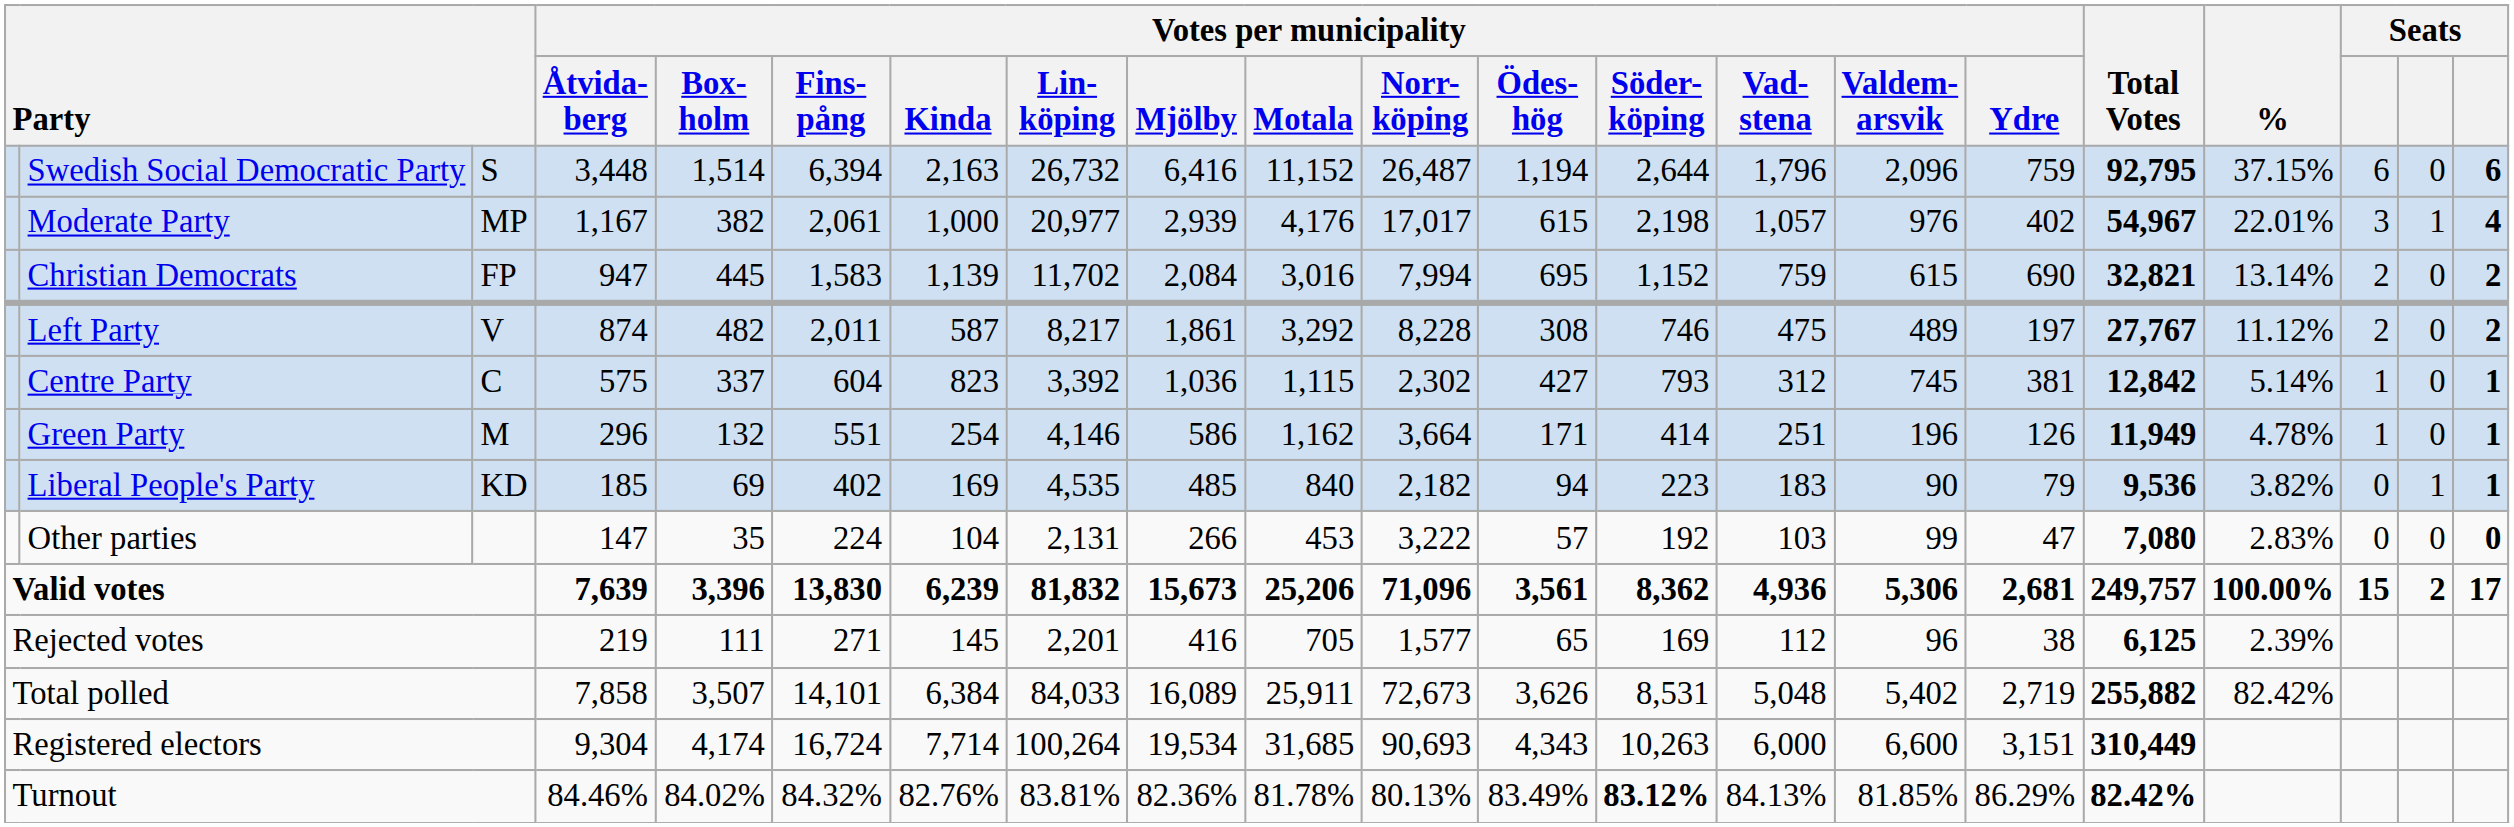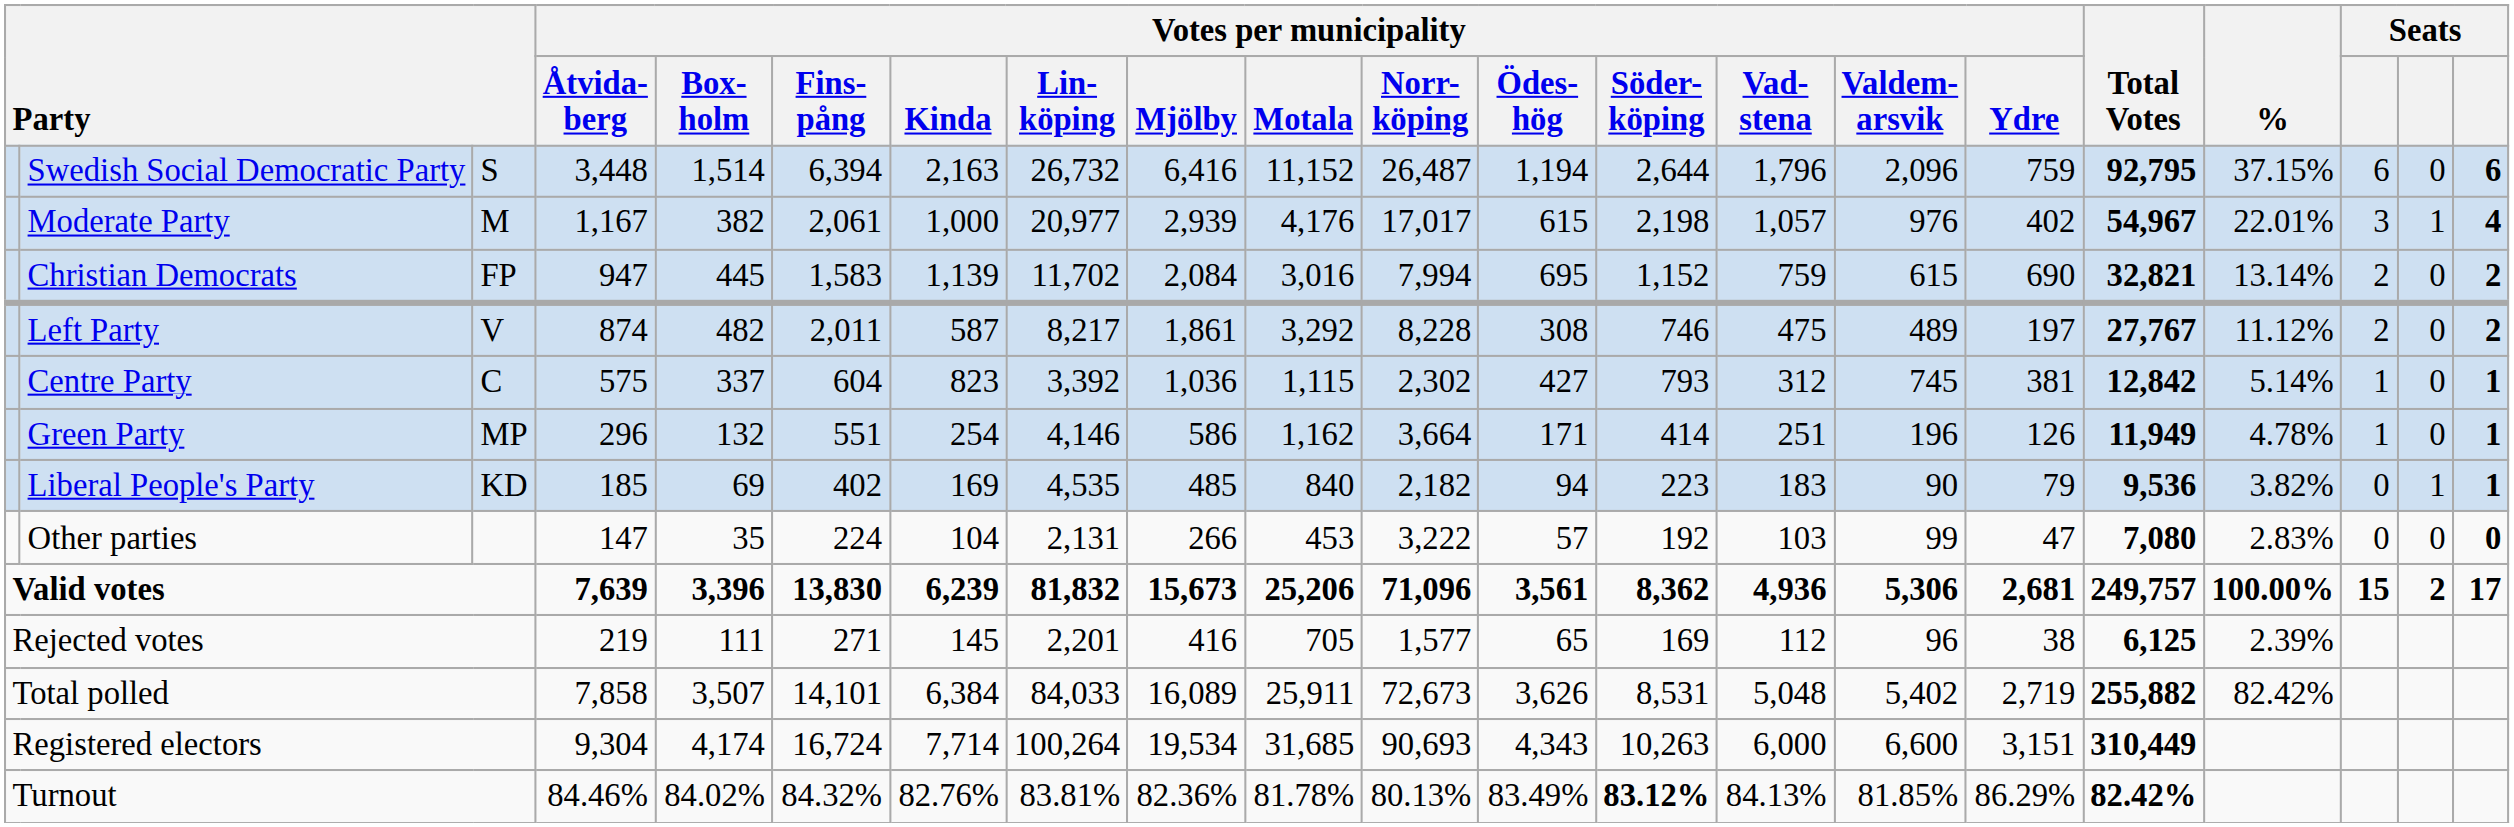 <table class="wikitable" border="1" style="text-align:right;">
 <tr>
 <th style="text-align:left;" valign=bottom rowspan=2 colspan=3>Party</th>
 <th colspan=13>Votes per municipality</th>
 <th align=center valign=bottom rowspan=2 width="50">Total Votes</th>
 <th align=center valign=bottom rowspan=2 width="50">%</th>
 <th colspan=3>Seats</th>
 </tr>
 <tr>
 <th align=center valign=bottom width="50"><a href='#'>Åtvida- berg</a></th>
 <th align=center valign=bottom width="50"><a href='#'>Box- holm</a></th>
 <th align=center valign=bottom width="50"><a href='#'>Fins- pång</a></th>
 <th align=center valign=bottom width="50"><a href='#'>Kinda</a></th>
 <th align=center valign=bottom width="50"><a href='#'>Lin- köping</a></th>
 <th align=center valign=bottom width="50"><a href='#'>Mjölby</a></th>
 <th align=center valign=bottom width="50"><a href='#'>Motala</a></th>
 <th align=center valign=bottom width="50"><a href='#'>Norr- köping</a></th>
 <th align=center valign=bottom width="50"><a href='#'>Ödes- hög</a></th>
 <th align=center valign=bottom width="50"><a href='#'>Söder- köping</a></th>
 <th align=center valign=bottom width="50"><a href='#'>Vad- stena</a></th>
 <th align=center valign=bottom width="50"><a href='#'>Valdem- arsvik</a></th>
 <th align=center valign=bottom width="50"><a href='#'>Ydre</a></th>
 <th align=center valign=bottom width="20"><small></small></th>
 <th align=center valign=bottom width="20"><small><a href='#'></a></small></th>
 <th align=center valign=bottom width="20"><small></small></th>
 </tr>
 <tr style="background:#CEE0F2;">
 <td></td>
 <td align=left style="white-space: nowrap;"><a href='#'>Swedish Social Democratic Party</a></td>
 <td align=left>S</td>
 <td>3,448</td>
 <td>1,514</td>
 <td>6,394</td>
 <td>2,163</td>
 <td>26,732</td>
 <td>6,416</td>
 <td>11,152</td>
 <td>26,487</td>
 <td>1,194</td>
 <td>2,644</td>
 <td>1,796</td>
 <td>2,096</td>
 <td>759</td>
 <td><strong>92,795</strong></td>
 <td>37.15%</td>
 <td>6</td>
 <td>0</td>
 <td><strong>6</strong></td>
 </tr>
 <tr style="background:#CEE0F2;">
 <td></td>
 <td align=left><a href='#'>Moderate Party</a></td>
-<td align=left>MP</td>
+<td align=left>M</td>
 <td>1,167</td>
 <td>382</td>
 <td>2,061</td>
 <td>1,000</td>
 <td>20,977</td>
 <td>2,939</td>
 <td>4,176</td>
 <td>17,017</td>
 <td>615</td>
 <td>2,198</td>
 <td>1,057</td>
 <td>976</td>
 <td>402</td>
 <td><strong>54,967</strong></td>
 <td>22.01%</td>
 <td>3</td>
 <td>1</td>
 <td><strong>4</strong></td>
 </tr>
 <tr style="background:#CEE0F2;">
 <td></td>
 <td align=left><a href='#'>Christian Democrats</a></td>
 <td align=left>FP</td>
 <td>947</td>
 <td>445</td>
 <td>1,583</td>
 <td>1,139</td>
 <td>11,702</td>
 <td>2,084</td>
 <td>3,016</td>
 <td>7,994</td>
 <td>695</td>
 <td>1,152</td>
 <td>759</td>
 <td>615</td>
 <td>690</td>
 <td><strong>32,821</strong></td>
 <td>13.14%</td>
 <td>2</td>
 <td>0</td>
 <td><strong>2</strong></td>
 </tr>
 <tr style="background:#CEE0F2; border-top:3px solid darkgray;">
 <td></td>
 <td align=left><a href='#'>Left Party</a></td>
 <td align=left>V</td>
 <td>874</td>
 <td>482</td>
 <td>2,011</td>
 <td>587</td>
 <td>8,217</td>
 <td>1,861</td>
 <td>3,292</td>
 <td>8,228</td>
 <td>308</td>
 <td>746</td>
 <td>475</td>
 <td>489</td>
 <td>197</td>
 <td><strong>27,767</strong></td>
 <td>11.12%</td>
 <td>2</td>
 <td>0</td>
 <td><strong>2</strong></td>
 </tr>
 <tr style="background:#CEE0F2;">
 <td></td>
 <td align=left><a href='#'>Centre Party</a></td>
 <td align=left>C</td>
 <td>575</td>
 <td>337</td>
 <td>604</td>
 <td>823</td>
 <td>3,392</td>
 <td>1,036</td>
 <td>1,115</td>
 <td>2,302</td>
 <td>427</td>
 <td>793</td>
 <td>312</td>
 <td>745</td>
 <td>381</td>
 <td><strong>12,842</strong></td>
 <td>5.14%</td>
 <td>1</td>
 <td>0</td>
 <td><strong>1</strong></td>
 </tr>
 <tr style="background:#CEE0F2;">
 <td></td>
 <td align=left><a href='#'>Green Party</a></td>
-<td align=left>M</td>
+<td align=left>MP</td>
 <td>296</td>
 <td>132</td>
 <td>551</td>
 <td>254</td>
 <td>4,146</td>
 <td>586</td>
 <td>1,162</td>
 <td>3,664</td>
 <td>171</td>
 <td>414</td>
 <td>251</td>
 <td>196</td>
 <td>126</td>
 <td><strong>11,949</strong></td>
 <td>4.78%</td>
 <td>1</td>
 <td>0</td>
 <td><strong>1</strong></td>
 </tr>
 <tr style="background:#CEE0F2;">
 <td></td>
 <td align=left><a href='#'>Liberal People's Party</a></td>
 <td align=left>KD</td>
 <td>185</td>
 <td>69</td>
 <td>402</td>
 <td>169</td>
 <td>4,535</td>
 <td>485</td>
 <td>840</td>
 <td>2,182</td>
 <td>94</td>
 <td>223</td>
 <td>183</td>
 <td>90</td>
 <td>79</td>
 <td><strong>9,536</strong></td>
 <td>3.82%</td>
 <td>0</td>
 <td>1</td>
 <td><strong>1</strong></td>
 </tr>
 <tr>
 <td></td>
 <td align=left>Other parties</td>
 <td></td>
 <td>147</td>
 <td>35</td>
 <td>224</td>
 <td>104</td>
 <td>2,131</td>
 <td>266</td>
 <td>453</td>
 <td>3,222</td>
 <td>57</td>
 <td>192</td>
 <td>103</td>
 <td>99</td>
 <td>47</td>
 <td><strong>7,080</strong></td>
 <td>2.83%</td>
 <td>0</td>
 <td>0</td>
 <td><strong>0</strong></td>
 </tr>
 <tr style="font-weight:bold">
 <td align=left colspan=3>Valid votes</td>
 <td>7,639</td>
 <td>3,396</td>
 <td>13,830</td>
 <td>6,239</td>
 <td>81,832</td>
 <td>15,673</td>
 <td>25,206</td>
 <td>71,096</td>
 <td>3,561</td>
 <td>8,362</td>
 <td>4,936</td>
 <td>5,306</td>
 <td>2,681</td>
 <td>249,757</td>
 <td>100.00%</td>
 <td>15</td>
 <td>2</td>
 <td>17</td>
 </tr>
 <tr>
 <td align=left colspan=3>Rejected votes</td>
 <td>219</td>
 <td>111</td>
 <td>271</td>
 <td>145</td>
 <td>2,201</td>
 <td>416</td>
 <td>705</td>
 <td>1,577</td>
 <td>65</td>
 <td>169</td>
 <td>112</td>
 <td>96</td>
 <td>38</td>
 <td><strong>6,125</strong></td>
 <td>2.39%</td>
 <td></td>
 <td></td>
 <td></td>
 </tr>
 <tr>
 <td align=left colspan=3>Total polled</td>
 <td>7,858</td>
 <td>3,507</td>
 <td>14,101</td>
 <td>6,384</td>
 <td>84,033</td>
 <td>16,089</td>
 <td>25,911</td>
 <td>72,673</td>
 <td>3,626</td>
 <td>8,531</td>
 <td>5,048</td>
 <td>5,402</td>
 <td>2,719</td>
 <td><strong>255,882</strong></td>
 <td>82.42%</td>
 <td></td>
 <td></td>
 <td></td>
 </tr>
 <tr>
 <td align=left colspan=3>Registered electors</td>
 <td>9,304</td>
 <td>4,174</td>
 <td>16,724</td>
 <td>7,714</td>
 <td>100,264</td>
 <td>19,534</td>
 <td>31,685</td>
 <td>90,693</td>
 <td>4,343</td>
 <td>10,263</td>
 <td>6,000</td>
 <td>6,600</td>
 <td>3,151</td>
 <td><strong>310,449</strong></td>
 <td></td>
 <td></td>
 <td></td>
 <td></td>
 </tr>
 <tr>
 <td align=left colspan=3>Turnout</td>
 <td>84.46%</td>
 <td>84.02%</td>
 <td>84.32%</td>
 <td>82.76%</td>
 <td>83.81%</td>
 <td>82.36%</td>
 <td>81.78%</td>
 <td>80.13%</td>
 <td>83.49%</td>
 <td><strong>83.12%</strong></td>
 <td>84.13%</td>
 <td>81.85%</td>
 <td>86.29%</td>
 <td><strong>82.42%</strong></td>
 <td></td>
 <td></td>
 <td></td>
 <td></td>
 </tr>
 </table>
